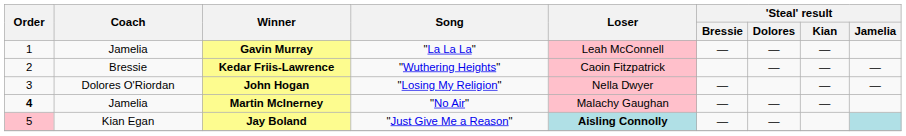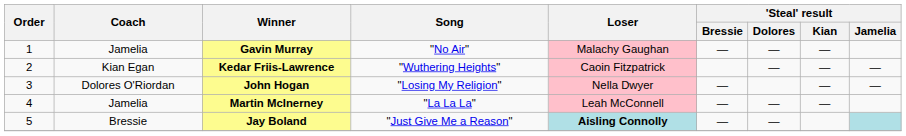 <table class="wikitable" style="text-align: center; width:100%;">
 <tr>
 <th rowspan="2" width="05%">Order</th>
 <th rowspan="2" width="15%">Coach</th>
 <th rowspan="2" width="15%">Winner</th>
 <th rowspan="2" width="20%">Song</th>
 <th rowspan="2" width="15%">Loser</th>
 <th colspan="4" width="20%">'Steal' result</th>
 </tr>
 <tr>
 <th width="05%">Bressie</th>
 <th width="05%">Dolores</th>
 <th width="05%">Kian</th>
 <th width="05%">Jamelia</th>
 </tr>
 <tr>
 <td>1</td>
 <td>Jamelia</td>
 <td style="background:#fdfc8f;"><strong>Gavin Murray</strong></td>
-<td>"<a href='#'>La La La</a>"</td>
-<td style="background:pink">Leah McConnell</td>
+<td>"<a href='#'>No Air</a>"</td>
+<td style="background:pink">Malachy Gaughan</td>
 <td>—</td>
 <td>—</td>
 <td>—</td>
 <td></td>
 </tr>
 <tr>
 <td>2</td>
-<td>Bressie</td>
+<td>Kian Egan</td>
 <td style="background:#fdfc8f;"><strong>Kedar Friis-Lawrence</strong></td>
 <td>"<a href='#'>Wuthering Heights</a>"</td>
 <td style="background:pink">Caoin Fitzpatrick</td>
 <td></td>
 <td>—</td>
 <td>—</td>
 <td>—</td>
 </tr>
 <tr>
 <td>3</td>
 <td>Dolores O'Riordan</td>
 <td style="background:#fdfc8f;"><strong>John Hogan</strong></td>
 <td>"<a href='#'>Losing My Religion</a>"</td>
 <td style="background:pink">Nella Dwyer</td>
 <td>—</td>
 <td></td>
 <td>—</td>
 <td>—</td>
 </tr>
 <tr>
-<td><strong>4</strong></td>
+<td>4</td>
 <td>Jamelia</td>
 <td style="background:#fdfc8f;"><strong>Martin McInerney</strong></td>
-<td>"<a href='#'>No Air</a>"</td>
-<td style="background:pink">Malachy Gaughan</td>
+<td>"<a href='#'>La La La</a>"</td>
+<td style="background:pink">Leah McConnell</td>
 <td>—</td>
 <td>—</td>
 <td>—</td>
 <td></td>
 </tr>
 <tr>
-<td style="background: pink;">5</td>
-<td>Kian Egan</td>
+<td>5</td>
+<td>Bressie</td>
 <td style="background:#fdfc8f;"><strong>Jay Boland</strong></td>
 <td>"<a href='#'>Just Give Me a Reason</a>"</td>
 <td style="background:#B0E0E6"><strong>Aisling Connolly</strong></td>
 <td>—</td>
 <td>—</td>
 <td></td>
 <td style="background:#B0E0E6;"><strong></strong></td>
 </tr>
 <tr>
 </tr>
 </table>
